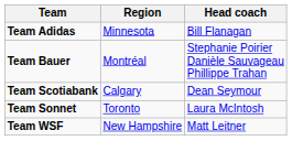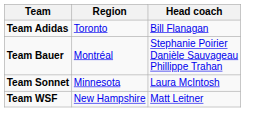 <table class="wikitable sortable">
 <tr>
 <th>Team</th>
 <th>Region</th>
 <th>Head coach</th>
 </tr>
 <tr>
 <td><strong>Team Adidas</strong></td>
-<td><a href='#'>Minnesota</a></td>
+<td><a href='#'>Toronto</a></td>
 <td><a href='#'>Bill Flanagan</a></td>
 </tr>
 <tr>
 <td><strong>Team Bauer</strong></td>
 <td><a href='#'>Montréal</a> </td>
 <td><a href='#'>Stephanie Poirier</a><br><a href='#'>Danièle Sauvageau</a><br><a href='#'>Phillippe Trahan</a></td>
 </tr>
 <tr>
-<td><strong>Team Scotiabank</strong></td>
-<td><a href='#'>Calgary</a></td>
-<td><a href='#'>Dean Seymour</a></td>
-</tr>
-<tr>
 <td><strong>Team Sonnet</strong></td>
-<td><a href='#'>Toronto</a></td>
+<td><a href='#'>Minnesota</a></td>
 <td><a href='#'>Laura McIntosh</a></td>
 </tr>
 <tr>
 <td><strong>Team WSF</strong></td>
 <td><a href='#'>New Hampshire</a></td>
 <td><a href='#'>Matt Leitner</a></td>
 </tr>
 </table>
